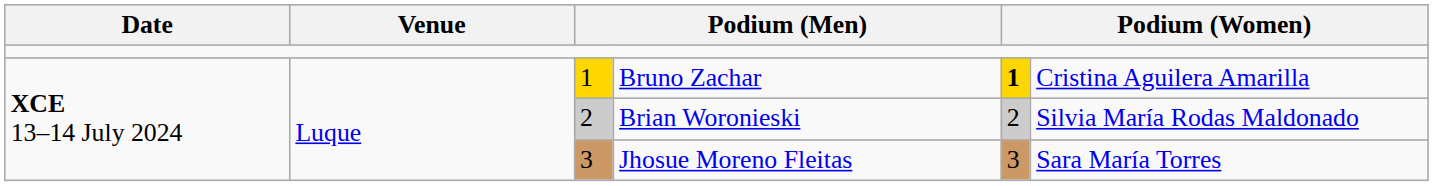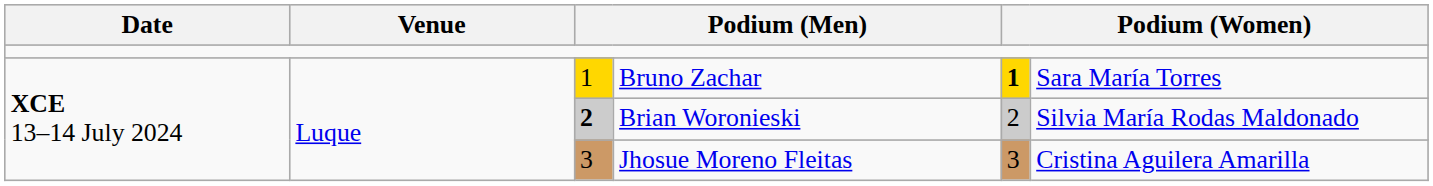 <table class="wikitable" width=70%>
 <tr>
 <th>Date</th>
 <th width=20%>Venue</th>
 <th colspan=2 width=30%>Podium (Men)</th>
 <th colspan=2 width=30%>Podium (Women)</th>
 </tr>
 <tr>
 <td colspan=6></td>
 </tr>
 <tr>
 <td rowspan=3><strong>XCE</strong> <br> 13–14 July 2024</td>
 <td rowspan=3><br><a href='#'>Luque</a></td>
 <td bgcolor=FFD700>1</td>
 <td><a href='#'>Bruno Zachar</a></td>
 <td bgcolor=FFD700><strong>1</strong></td>
-<td><a href='#'>Cristina Aguilera Amarilla</a></td>
+<td><a href='#'>Sara María Torres</a></td>
 </tr>
 <tr>
-<td bgcolor=CCCCCC>2</td>
+<td bgcolor=CCCCCC><strong>2</strong></td>
 <td><a href='#'>Brian Woronieski</a></td>
 <td bgcolor=CCCCCC>2</td>
 <td><a href='#'>Silvia María Rodas Maldonado</a></td>
 </tr>
 <tr>
 <td bgcolor=CC9966>3</td>
 <td><a href='#'>Jhosue Moreno Fleitas</a></td>
 <td bgcolor=CC9966>3</td>
-<td><a href='#'>Sara María Torres</a></td>
+<td><a href='#'>Cristina Aguilera Amarilla</a></td>
 </tr>
 </table>
